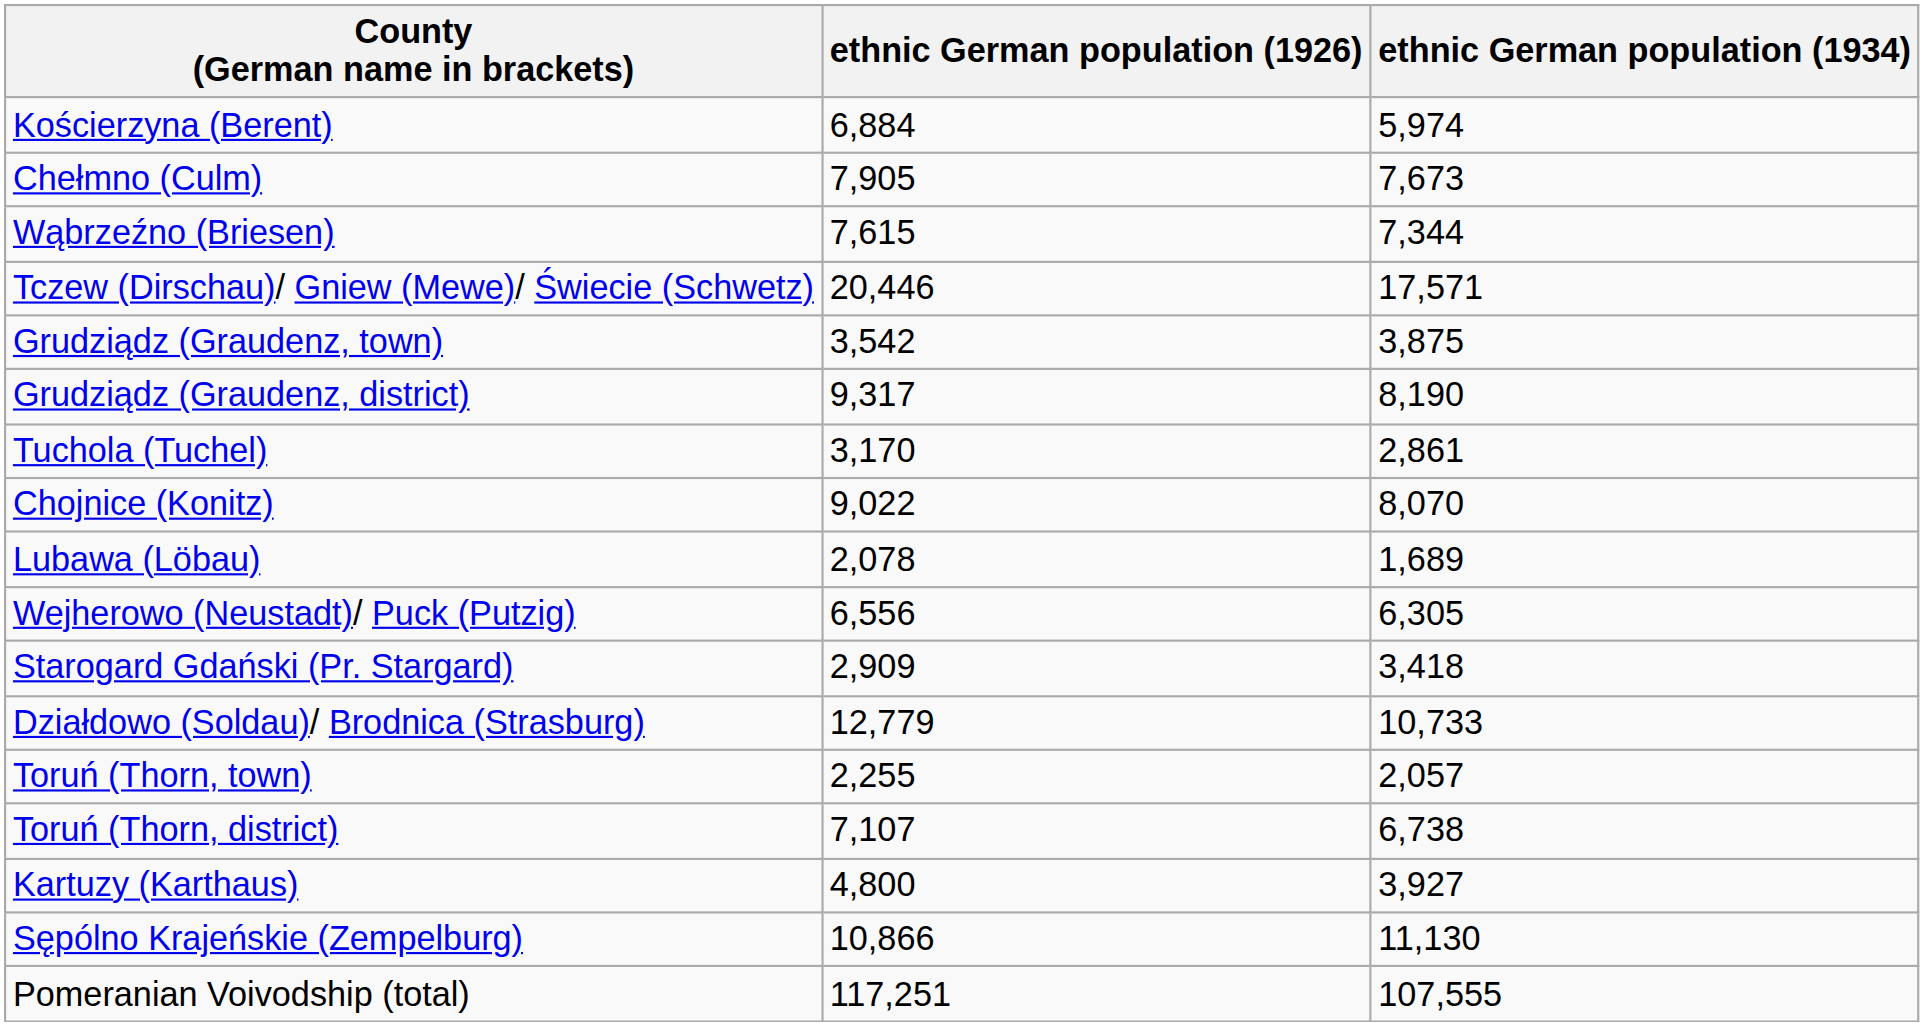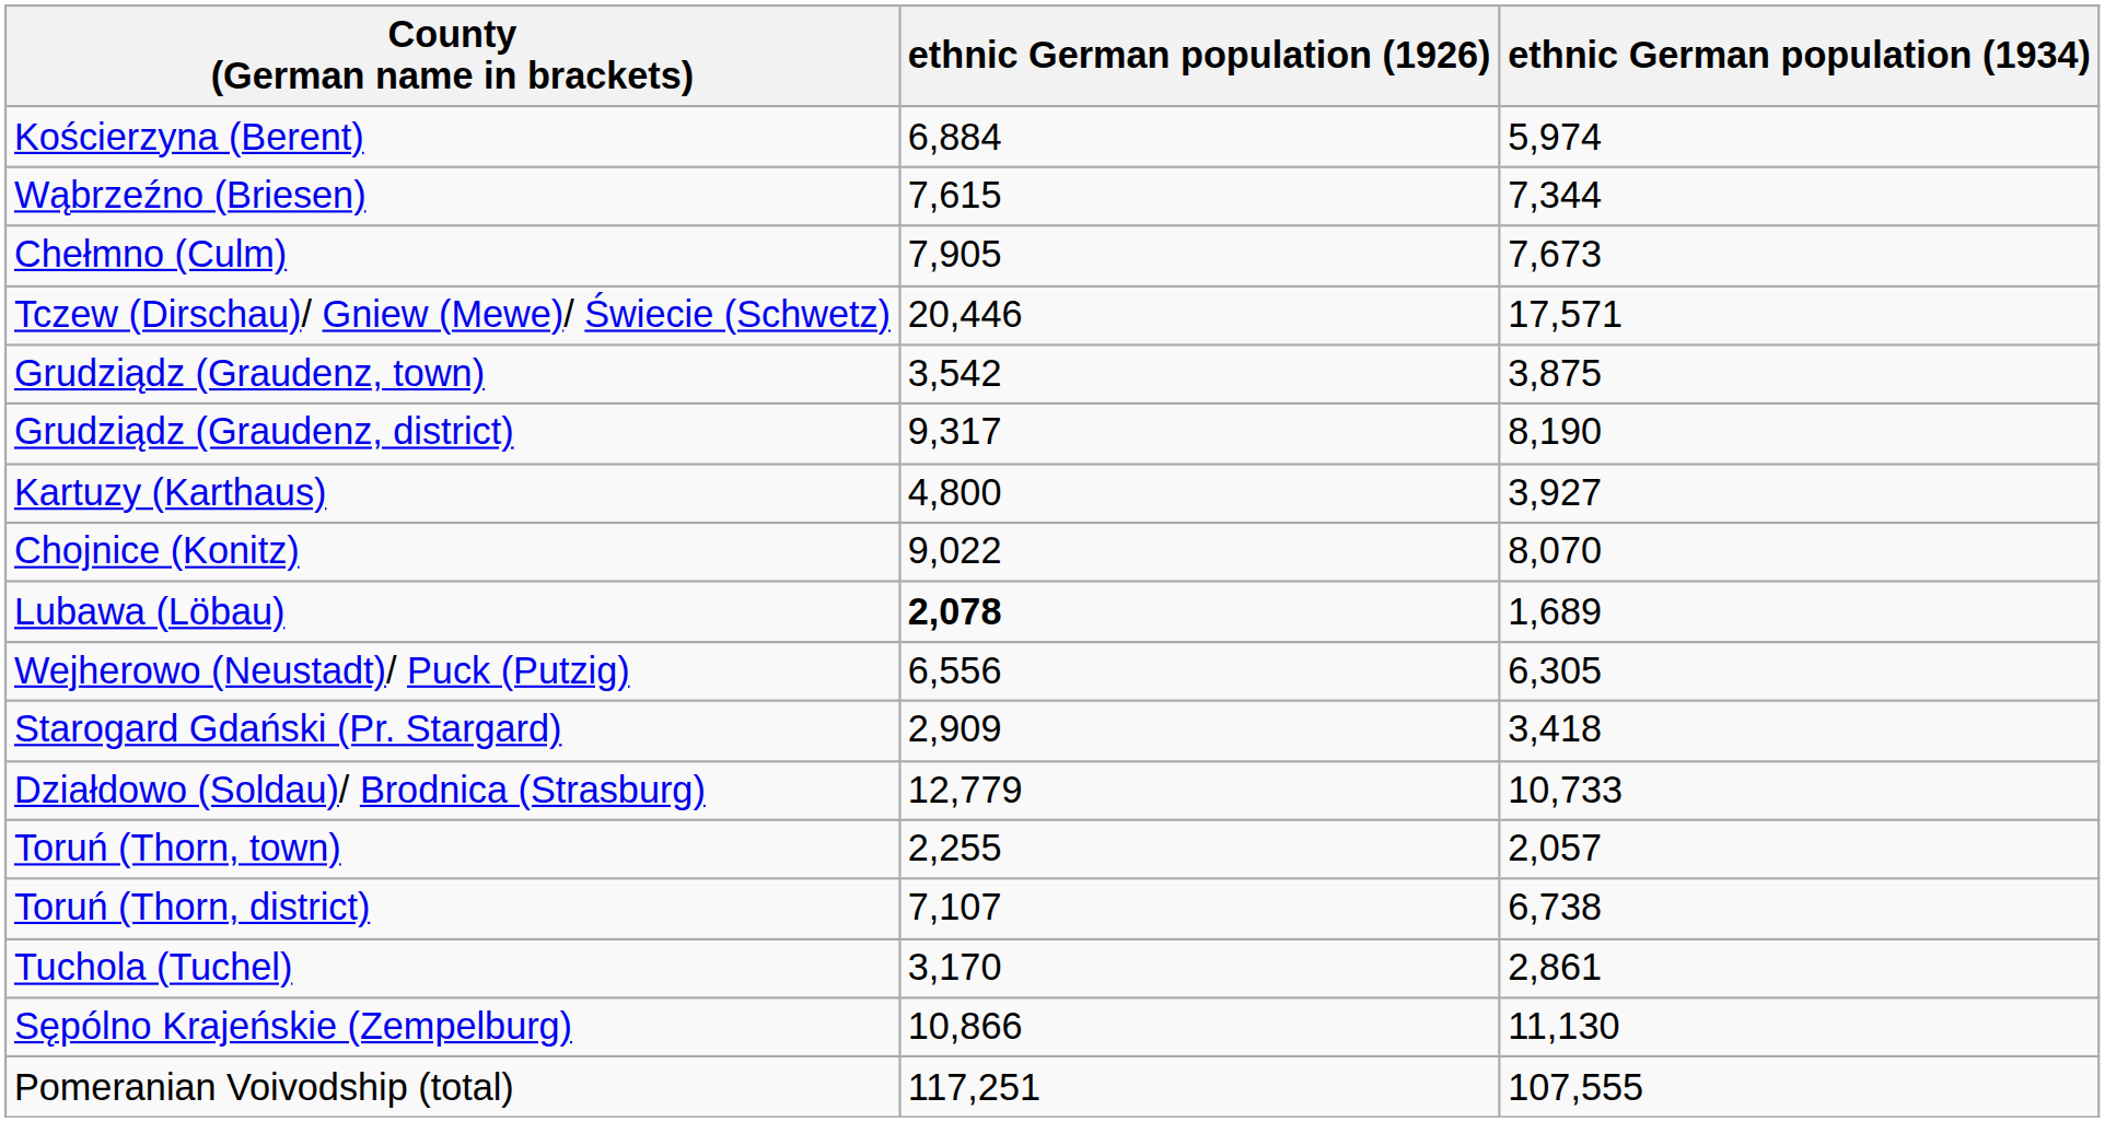 <table class="wikitable">
 <tr style="width:80px">
 <th>County<br>(German name in brackets)</th>
 <th>ethnic German population (1926)</th>
 <th>ethnic German population (1934)</th>
 </tr>
 <tr>
 <td><a href='#'>Kościerzyna (Berent)</a></td>
 <td>6,884</td>
 <td>5,974</td>
 </tr>
 <tr>
+<td><a href='#'>Wąbrzeźno (Briesen)</a></td>
+<td>7,615</td>
+<td>7,344</td>
+</tr>
+<tr>
 <td><a href='#'>Chełmno (Culm)</a></td>
 <td>7,905</td>
 <td>7,673</td>
-</tr>
-<tr>
-<td><a href='#'>Wąbrzeźno (Briesen)</a></td>
-<td>7,615</td>
-<td>7,344</td>
 </tr>
 <tr>
 <td><a href='#'>Tczew (Dirschau)</a>/ <a href='#'>Gniew (Mewe)</a>/ <a href='#'>Świecie (Schwetz)</a></td>
 <td>20,446</td>
 <td>17,571</td>
 </tr>
 <tr>
 <td><a href='#'>Grudziądz (Graudenz, town)</a></td>
 <td>3,542</td>
 <td>3,875</td>
 </tr>
 <tr>
 <td><a href='#'>Grudziądz (Graudenz, district)</a></td>
 <td>9,317</td>
 <td>8,190</td>
 </tr>
 <tr>
-<td><a href='#'>Tuchola (Tuchel)</a></td>
-<td>3,170</td>
-<td>2,861</td>
+<td><a href='#'>Kartuzy (Karthaus)</a></td>
+<td>4,800</td>
+<td>3,927</td>
 </tr>
 <tr>
 <td><a href='#'>Chojnice (Konitz)</a></td>
 <td>9,022</td>
 <td>8,070</td>
 </tr>
 <tr>
 <td><a href='#'>Lubawa (Löbau)</a></td>
-<td>2,078</td>
+<td><strong>2,078</strong></td>
 <td>1,689</td>
 </tr>
 <tr>
 <td><a href='#'>Wejherowo (Neustadt)</a>/ <a href='#'>Puck (Putzig)</a></td>
 <td>6,556</td>
 <td>6,305</td>
 </tr>
 <tr>
 <td><a href='#'>Starogard Gdański (Pr. Stargard)</a></td>
 <td>2,909</td>
 <td>3,418</td>
 </tr>
 <tr>
 <td><a href='#'>Działdowo (Soldau)</a>/ <a href='#'>Brodnica (Strasburg)</a></td>
 <td>12,779</td>
 <td>10,733</td>
 </tr>
 <tr>
 <td><a href='#'>Toruń (Thorn, town)</a></td>
 <td>2,255</td>
 <td>2,057</td>
 </tr>
 <tr>
 <td><a href='#'>Toruń (Thorn, district)</a></td>
 <td>7,107</td>
 <td>6,738</td>
 </tr>
 <tr>
-<td><a href='#'>Kartuzy (Karthaus)</a></td>
-<td>4,800</td>
-<td>3,927</td>
+<td><a href='#'>Tuchola (Tuchel)</a></td>
+<td>3,170</td>
+<td>2,861</td>
 </tr>
 <tr>
 <td><a href='#'>Sępólno Krajeńskie (Zempelburg)</a></td>
 <td>10,866</td>
 <td>11,130</td>
 </tr>
 <tr>
 <td>Pomeranian Voivodship (total)</td>
 <td>117,251</td>
 <td>107,555</td>
 </tr>
 </table>
